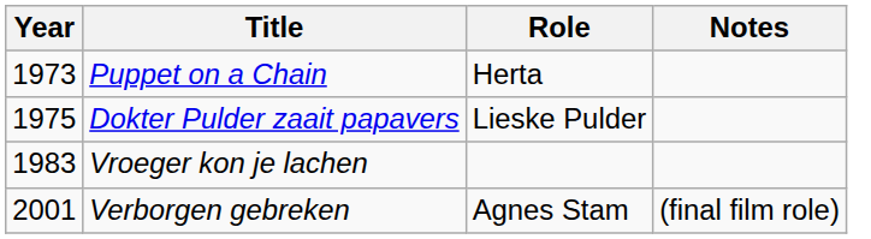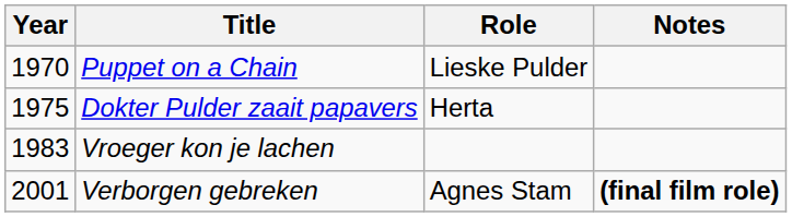 <table class="wikitable">
 <tr>
 <th>Year</th>
 <th>Title</th>
 <th>Role</th>
 <th>Notes</th>
 </tr>
 <tr>
-<td>1973</td>
+<td>1970</td>
 <td><em><a href='#'>Puppet on a Chain</a></em></td>
-<td>Herta</td>
+<td>Lieske Pulder</td>
 <td></td>
 </tr>
 <tr>
 <td>1975</td>
 <td><em><a href='#'>Dokter Pulder zaait papavers</a></em></td>
-<td>Lieske Pulder</td>
+<td>Herta</td>
 <td></td>
 </tr>
 <tr>
 <td>1983</td>
 <td><em>Vroeger kon je lachen</em></td>
 <td></td>
 <td></td>
 </tr>
 <tr>
 <td>2001</td>
 <td><em>Verborgen gebreken</em></td>
 <td>Agnes Stam</td>
-<td>(final film role)</td>
+<td><strong>(final film role)</strong></td>
 </tr>
 </table>
